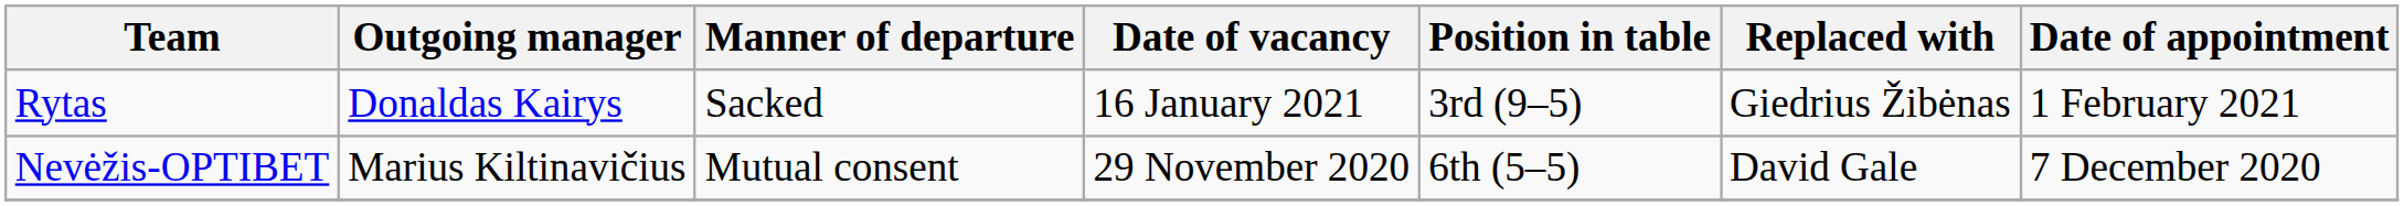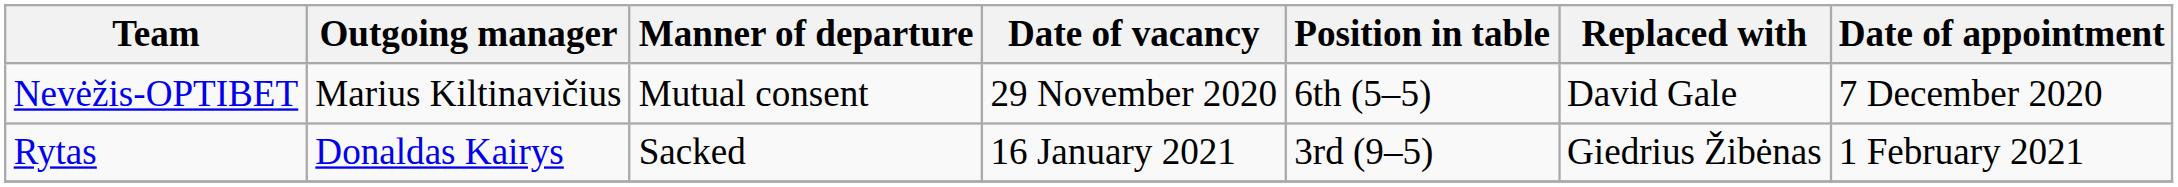 <table class="wikitable sortable">
 <tr>
 <th>Team</th>
 <th>Outgoing manager</th>
 <th>Manner of departure</th>
 <th>Date of vacancy</th>
 <th>Position in table</th>
 <th>Replaced with</th>
 <th>Date of appointment</th>
 </tr>
 <tr>
+<td><a href='#'>Nevėžis-OPTIBET</a></td>
+<td> Marius Kiltinavičius</td>
+<td>Mutual consent</td>
+<td>29 November 2020</td>
+<td>6th (5–5)</td>
+<td> David Gale</td>
+<td>7 December 2020</td>
+</tr>
+<tr>
 <td><a href='#'>Rytas</a></td>
 <td> <a href='#'>Donaldas Kairys</a></td>
 <td>Sacked</td>
 <td>16 January 2021</td>
 <td>3rd (9–5)</td>
 <td> Giedrius Žibėnas</td>
 <td>1 February 2021</td>
 </tr>
 <tr>
-<td><a href='#'>Nevėžis-OPTIBET</a></td>
-<td> Marius Kiltinavičius</td>
-<td>Mutual consent</td>
-<td>29 November 2020</td>
-<td>6th (5–5)</td>
-<td> David Gale</td>
-<td>7 December 2020</td>
-</tr>
-<tr>
 </tr>
 </table>
